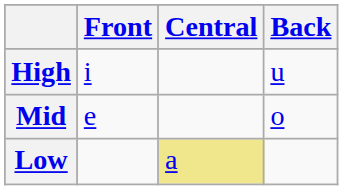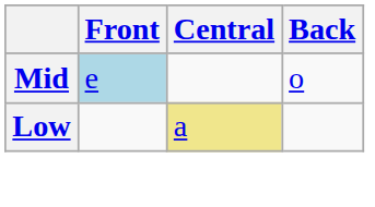 <table class="wikitable">
 <tr>
 <th></th>
 <th><a href='#'>Front</a></th>
 <th><a href='#'>Central</a></th>
 <th><a href='#'>Back</a></th>
 </tr>
 <tr>
-<th><a href='#'>High</a></th>
-<td><a href='#'>i</a></td>
-<td></td>
-<td><a href='#'>u</a></td>
-</tr>
-<tr>
 <th><a href='#'>Mid</a></th>
-<td><a href='#'>e</a></td>
+<td style="background: lightblue;"><a href='#'>e</a></td>
 <td></td>
 <td><a href='#'>o</a></td>
 </tr>
 <tr>
 <th><a href='#'>Low</a></th>
 <td></td>
 <td style="background: khaki;"><a href='#'>a</a></td>
 <td></td>
 </tr>
 </table>
